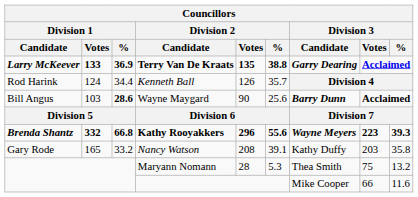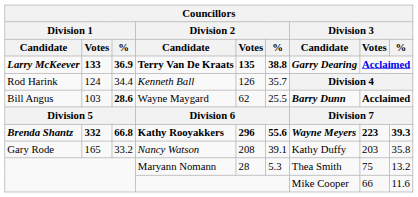 <table class="wikitable collapsible collapsed" align="right">
 <tr>
 <th colspan=9>Councillors</th>
 </tr>
 <tr>
 <th colspan=3>Division 1</th>
 <th colspan=3>Division 2</th>
 <th colspan=3>Division 3</th>
 </tr>
 <tr>
 <th>Candidate</th>
 <th>Votes</th>
 <th>%</th>
 <th>Candidate</th>
 <th>Votes</th>
 <th>%</th>
 <th>Candidate</th>
 <th>Votes</th>
 <th>%</th>
 </tr>
 <tr>
 <td><strong><em>Larry McKeever</em></strong></td>
 <td><strong>133</strong></td>
 <td><strong>36.9</strong></td>
 <td><strong>Terry Van De Kraats</strong></td>
 <td><strong>135</strong></td>
 <td><strong>38.8</strong></td>
 <td><strong><em>Garry Dearing</em></strong></td>
 <td colspan=2><strong><a href='#'>Acclaimed</a></strong></td>
 </tr>
 <tr>
 <td>Rod Harink</td>
 <td>124</td>
 <td>34.4</td>
 <td><em>Kenneth Ball</em></td>
 <td>126</td>
 <td>35.7</td>
 <th colspan=3>Division 4</th>
 </tr>
 <tr>
 <td>Bill Angus</td>
 <td>103</td>
 <td><strong>28.6</strong></td>
 <td>Wayne Maygard</td>
-<td>90</td>
-<td>25.6</td>
+<td>62</td>
+<td>25.5</td>
 <td><strong><em>Barry Dunn</em></strong></td>
 <td colspan=2><strong>Acclaimed</strong></td>
 </tr>
 <tr>
 <th colspan=3>Division 5</th>
 <th colspan=3>Division 6</th>
 <th colspan=3>Division 7</th>
 </tr>
 <tr>
 <td><strong><em>Brenda Shantz</em></strong></td>
 <td><strong>332</strong></td>
 <td><strong>66.8</strong></td>
 <td><strong>Kathy Rooyakkers</strong></td>
 <td><strong>296</strong></td>
 <td><strong>55.6</strong></td>
 <td><strong><em>Wayne Meyers</em></strong></td>
 <td><strong>223</strong></td>
 <td><strong>39.3</strong></td>
 </tr>
 <tr>
 <td>Gary Rode</td>
 <td>165</td>
 <td>33.2</td>
 <td><em>Nancy Watson</em></td>
 <td>208</td>
 <td>39.1</td>
 <td>Kathy Duffy</td>
 <td>203</td>
 <td>35.8</td>
 </tr>
 <tr>
 <td colspan=3 rowspan=2></td>
 <td>Maryann Nomann</td>
 <td>28</td>
 <td>5.3</td>
 <td>Thea Smith</td>
 <td>75</td>
 <td>13.2</td>
 </tr>
 <tr>
 <td colspan=3></td>
 <td>Mike Cooper</td>
 <td>66</td>
 <td>11.6</td>
 </tr>
 </table>
